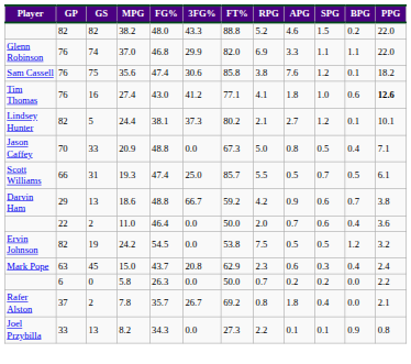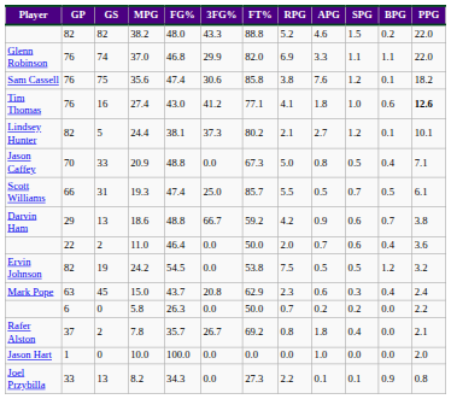 <table class="wikitable sortable" style="font-size: 90%">
 <tr>
 <th style="background:#4B0082; color:#FFFFFF; border-top:#00471B 3px solid; border-bottom:#00471B 3px solid;" width="10%">Player</th>
 <th style="background:#4B0082; color:#FFFFFF; border-top:#00471B 3px solid; border-bottom:#00471B 3px solid;" width="6%">GP</th>
 <th style="background:#4B0082; color:#FFFFFF; border-top:#00471B 3px solid; border-bottom:#00471B 3px solid;" width="6%">GS</th>
 <th style="background:#4B0082; color:#FFFFFF; border-top:#00471B 3px solid; border-bottom:#00471B 3px solid;" width="6%">MPG</th>
 <th style="background:#4B0082; color:#FFFFFF; border-top:#00471B 3px solid; border-bottom:#00471B 3px solid;"width="6%">FG%</th>
 <th style="background:#4B0082; color:#FFFFFF; border-top:#00471B 3px solid; border-bottom:#00471B 3px solid;" width="6%">3FG%</th>
 <th style="background:#4B0082; color:#FFFFFF; border-top:#00471B 3px solid; border-bottom:#00471B 3px solid;" width="6%">FT%</th>
 <th style="background:#4B0082; color:#FFFFFF; border-top:#00471B 3px solid; border-bottom:#00471B 3px solid;"width="6%">RPG</th>
 <th style="background:#4B0082; color:#FFFFFF; border-top:#00471B 3px solid; border-bottom:#00471B 3px solid;"width="6%">APG</th>
 <th style="background:#4B0082; color:#FFFFFF; border-top:#00471B 3px solid; border-bottom:#00471B 3px solid;"width="6%">SPG</th>
 <th style="background:#4B0082; color:#FFFFFF; border-top:#00471B 3px solid; border-bottom:#00471B 3px solid;"width="6%">BPG</th>
 <th style="background:#4B0082; color:#FFFFFF; border-top:#00471B 3px solid; border-bottom:#00471B 3px solid;"width="6%">PPG</th>
 </tr>
 <tr>
 <td></td>
 <td>82</td>
 <td>82</td>
 <td>38.2</td>
 <td>48.0</td>
 <td>43.3</td>
 <td>88.8</td>
 <td>5.2</td>
 <td>4.6</td>
 <td>1.5</td>
 <td>0.2</td>
 <td>22.0</td>
 </tr>
 <tr>
 <td><a href='#'>Glenn Robinson</a></td>
 <td>76</td>
 <td>74</td>
 <td>37.0</td>
 <td>46.8</td>
 <td>29.9</td>
 <td>82.0</td>
 <td>6.9</td>
 <td>3.3</td>
 <td>1.1</td>
 <td>1.1</td>
 <td>22.0</td>
 </tr>
 <tr>
 <td><a href='#'>Sam Cassell</a></td>
 <td>76</td>
 <td>75</td>
 <td>35.6</td>
 <td>47.4</td>
 <td>30.6</td>
 <td>85.8</td>
 <td>3.8</td>
 <td>7.6</td>
 <td>1.2</td>
 <td>0.1</td>
 <td>18.2</td>
 </tr>
 <tr>
 <td><a href='#'>Tim Thomas</a></td>
 <td>76</td>
 <td>16</td>
 <td>27.4</td>
 <td>43.0</td>
 <td>41.2</td>
 <td>77.1</td>
 <td>4.1</td>
 <td>1.8</td>
 <td>1.0</td>
 <td>0.6</td>
 <td><strong>12.6</strong></td>
 </tr>
 <tr>
 <td><a href='#'>Lindsey Hunter</a></td>
 <td>82</td>
 <td>5</td>
 <td>24.4</td>
 <td>38.1</td>
 <td>37.3</td>
 <td>80.2</td>
 <td>2.1</td>
 <td>2.7</td>
 <td>1.2</td>
 <td>0.1</td>
 <td>10.1</td>
 </tr>
 <tr>
 <td><a href='#'>Jason Caffey</a></td>
 <td>70</td>
 <td>33</td>
 <td>20.9</td>
 <td>48.8</td>
 <td>0.0</td>
 <td>67.3</td>
 <td>5.0</td>
 <td>0.8</td>
 <td>0.5</td>
 <td>0.4</td>
 <td>7.1</td>
 </tr>
 <tr>
 <td><a href='#'>Scott Williams</a></td>
 <td>66</td>
 <td>31</td>
 <td>19.3</td>
 <td>47.4</td>
 <td>25.0</td>
 <td>85.7</td>
 <td>5.5</td>
 <td>0.5</td>
 <td>0.7</td>
 <td>0.5</td>
 <td>6.1</td>
 </tr>
 <tr>
 <td><a href='#'>Darvin Ham</a></td>
 <td>29</td>
 <td>13</td>
 <td>18.6</td>
 <td>48.8</td>
 <td>66.7</td>
 <td>59.2</td>
 <td>4.2</td>
 <td>0.9</td>
 <td>0.6</td>
 <td>0.7</td>
 <td>3.8</td>
 </tr>
 <tr>
 <td></td>
 <td>22</td>
 <td>2</td>
 <td>11.0</td>
 <td>46.4</td>
 <td>0.0</td>
 <td>50.0</td>
 <td>2.0</td>
 <td>0.7</td>
 <td>0.6</td>
 <td>0.4</td>
 <td>3.6</td>
 </tr>
 <tr>
 <td><a href='#'>Ervin Johnson</a></td>
 <td>82</td>
 <td>19</td>
 <td>24.2</td>
 <td>54.5</td>
 <td>0.0</td>
 <td>53.8</td>
 <td>7.5</td>
 <td>0.5</td>
 <td>0.5</td>
 <td>1.2</td>
 <td>3.2</td>
 </tr>
 <tr>
 <td><a href='#'>Mark Pope</a></td>
 <td>63</td>
 <td>45</td>
 <td>15.0</td>
 <td>43.7</td>
 <td>20.8</td>
 <td>62.9</td>
 <td>2.3</td>
 <td>0.6</td>
 <td>0.3</td>
 <td>0.4</td>
 <td>2.4</td>
 </tr>
 <tr>
 <td></td>
 <td>6</td>
 <td>0</td>
 <td>5.8</td>
 <td>26.3</td>
 <td>0.0</td>
 <td>50.0</td>
 <td>0.7</td>
 <td>0.2</td>
 <td>0.2</td>
 <td>0.0</td>
 <td>2.2</td>
 </tr>
 <tr>
 <td><a href='#'>Rafer Alston</a></td>
 <td>37</td>
 <td>2</td>
 <td>7.8</td>
 <td>35.7</td>
 <td>26.7</td>
 <td>69.2</td>
 <td>0.8</td>
 <td>1.8</td>
 <td>0.4</td>
 <td>0.0</td>
 <td>2.1</td>
 </tr>
 <tr>
+<td><a href='#'>Jason Hart</a></td>
+<td>1</td>
+<td>0</td>
+<td>10.0</td>
+<td>100.0</td>
+<td>0.0</td>
+<td>0.0</td>
+<td>0.0</td>
+<td>1.0</td>
+<td>0.0</td>
+<td>0.0</td>
+<td>2.0</td>
+</tr>
+<tr>
 <td><a href='#'>Joel Przybilla</a></td>
 <td>33</td>
 <td>13</td>
 <td>8.2</td>
 <td>34.3</td>
 <td>0.0</td>
 <td>27.3</td>
 <td>2.2</td>
 <td>0.1</td>
 <td>0.1</td>
 <td>0.9</td>
 <td>0.8</td>
 </tr>
 </table>
